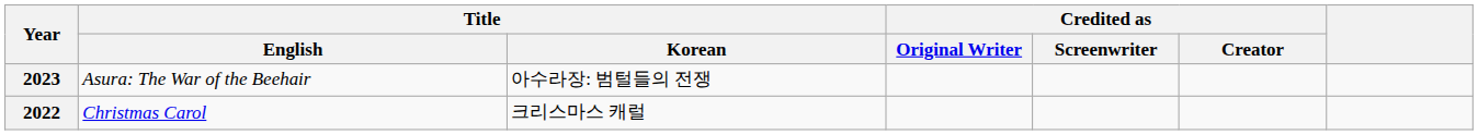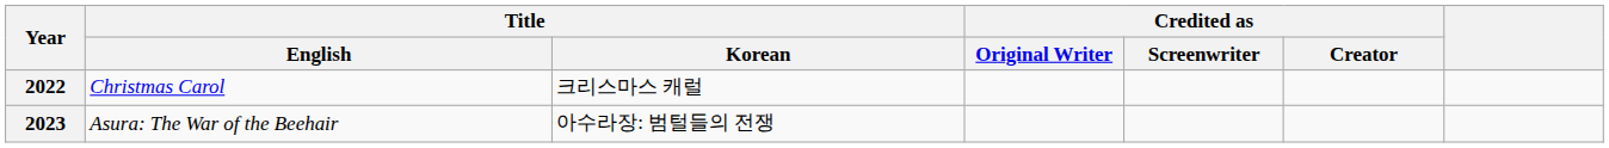 <table class="wikitable sortable plainrowheaders" style="text-align:none; font-size:100%; padding:0 auto; width:100%; margin:auto">
 <tr>
 <th rowspan="2" style="width:5%;">Year</th>
 <th colspan="2">Title</th>
 <th colspan="3">Credited as</th>
 <th rowspan="2" class="unsortable" style="width:10%;"></th>
 </tr>
 <tr>
 <th>English</th>
 <th>Korean</th>
 <th style="width:10%;" class="unsortable"><a href='#'>Original Writer</a></th>
 <th style="width:10%;" class="unsortable">Screenwriter</th>
 <th style="width:10%;" class="unsortable">Creator</th>
 </tr>
 <tr>
+<th scope="row">2022</th>
+<td><em><a href='#'>Christmas Carol</a></em></td>
+<td>크리스마스 캐럴</td>
+<td></td>
+<td></td>
+<td></td>
+<td></td>
+</tr>
+<tr>
 <th scope="row">2023</th>
 <td><em>Asura: The War of the Beehair</em></td>
 <td>아수라장: 범털들의 전쟁</td>
 <td></td>
 <td></td>
 <td></td>
 <td></td>
 </tr>
-<tr>
-<th scope="row">2022</th>
-<td><em><a href='#'>Christmas Carol</a></em></td>
-<td>크리스마스 캐럴</td>
-<td></td>
-<td></td>
-<td></td>
-<td></td>
-</tr>
 </table>
